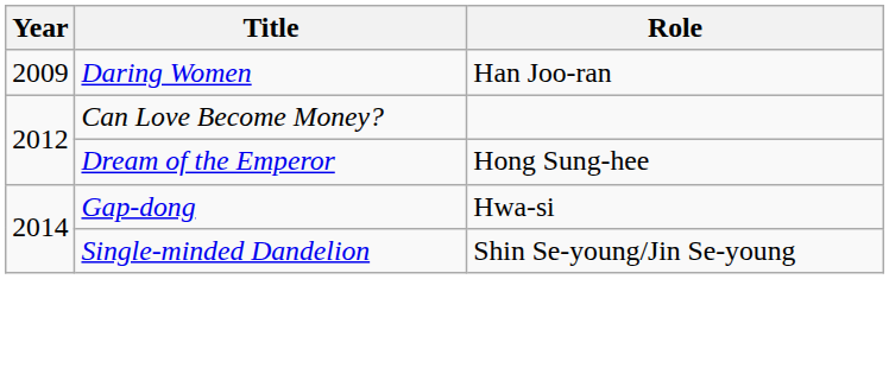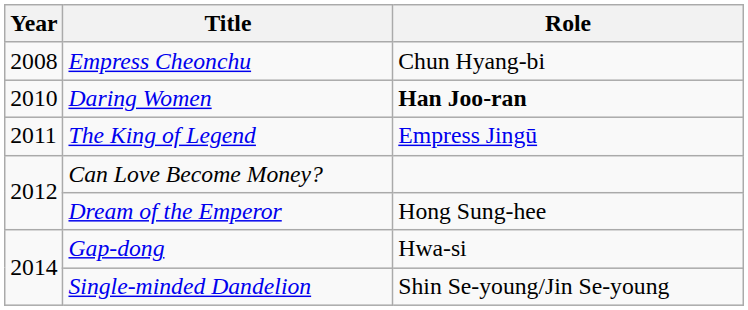 <table class="wikitable" style="width:500px">
 <tr>
 <th width=10>Year</th>
 <th>Title</th>
 <th>Role</th>
 </tr>
 <tr>
-<td>2009</td>
+<td>2008</td>
+<td><em><a href='#'>Empress Cheonchu</a></em></td>
+<td>Chun Hyang-bi</td>
+</tr>
+<tr>
+<td>2010</td>
 <td><em><a href='#'>Daring Women</a></em></td>
-<td>Han Joo-ran</td>
+<td><strong>Han Joo-ran</strong></td>
+</tr>
+<tr>
+<td>2011</td>
+<td><em><a href='#'>The King of Legend</a></em></td>
+<td><a href='#'>Empress Jingū</a></td>
 </tr>
 <tr>
 <td rowspan=2>2012</td>
 <td><em>Can Love Become Money?</em></td>
 <td></td>
 </tr>
 <tr>
 <td><em><a href='#'>Dream of the Emperor</a></em></td>
 <td>Hong Sung-hee</td>
 </tr>
 <tr>
 <td rowspan=2>2014</td>
 <td><em><a href='#'>Gap-dong</a></em></td>
 <td>Hwa-si</td>
 </tr>
 <tr>
 <td><em><a href='#'>Single-minded Dandelion</a></em></td>
 <td>Shin Se-young/Jin Se-young</td>
 </tr>
 </table>
